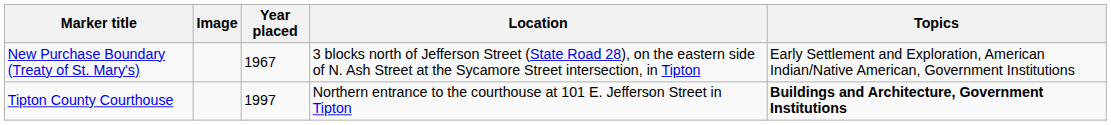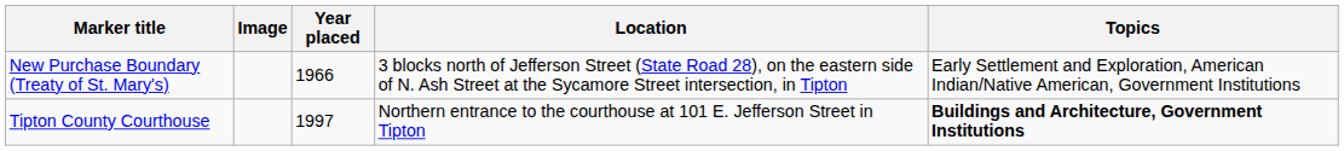 <table class="wikitable sortable" style="width:98%">
 <tr>
 <th>Marker title</th>
 <th class="unsortable">Image</th>
 <th>Year placed</th>
 <th>Location</th>
 <th>Topics</th>
 </tr>
 <tr>
 <td><a href='#'>New Purchase Boundary (Treaty of St. Mary's)</a></td>
 <td></td>
-<td>1967</td>
+<td>1966</td>
 <td>3 blocks north of Jefferson Street (<a href='#'>State Road 28</a>), on the eastern side of N. Ash Street at the Sycamore Street intersection, in <a href='#'>Tipton</a><br><small></small></td>
 <td>Early Settlement and Exploration, American Indian/Native American, Government Institutions</td>
 </tr>
 <tr ->
 <td><a href='#'>Tipton County Courthouse</a></td>
 <td></td>
 <td>1997</td>
 <td>Northern entrance to the courthouse at 101 E. Jefferson Street in <a href='#'>Tipton</a><br><small></small></td>
 <td><strong>Buildings and Architecture, Government Institutions</strong></td>
 </tr>
 </table>
